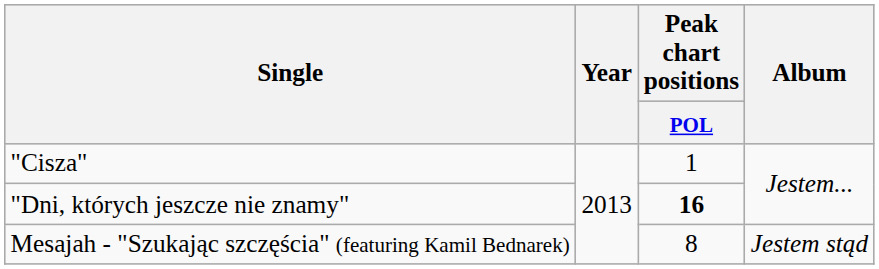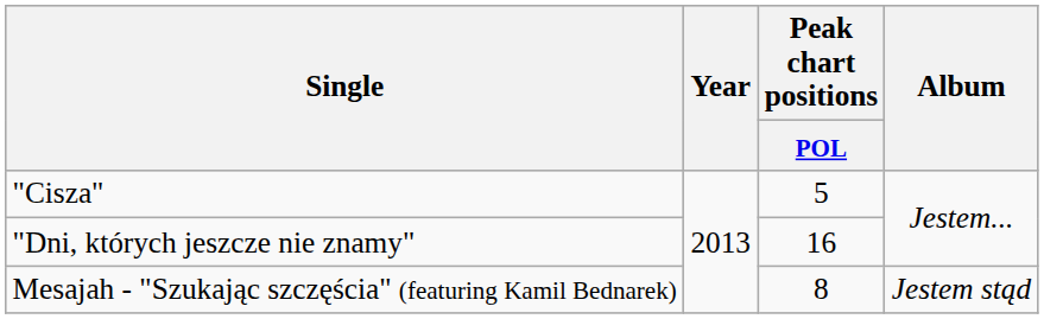 <table class=wikitable style=text-align:center;>
 <tr>
 <th rowspan=2>Single</th>
 <th rowspan=2>Year</th>
 <th colspan=1>Peak chart positions</th>
 <th rowspan=2>Album</th>
 </tr>
 <tr style="vertical-align:top;line-height:1.2">
 <th width=25px><small><a href='#'>POL</a><br></small></th>
 </tr>
 <tr>
 <td style="text-align:left;">"Cisza"</td>
 <td rowspan=3>2013</td>
-<td>1</td>
+<td>5</td>
 <td rowspan=2><em>Jestem...</em></td>
 </tr>
 <tr>
 <td style="text-align:left;">"Dni, których jeszcze nie znamy"</td>
-<td><strong>16</strong></td>
+<td>16</td>
 </tr>
 <tr>
 <td style="text-align:left;">Mesajah - "Szukając szczęścia" <small>(featuring Kamil Bednarek)</small></td>
 <td>8</td>
 <td><em>Jestem stąd</em></td>
 </tr>
 </table>
